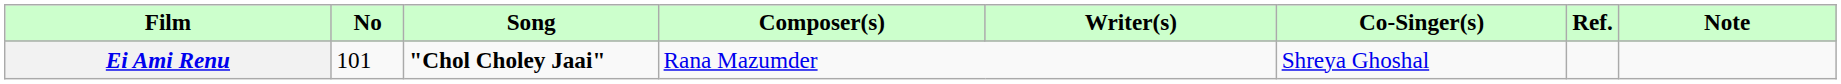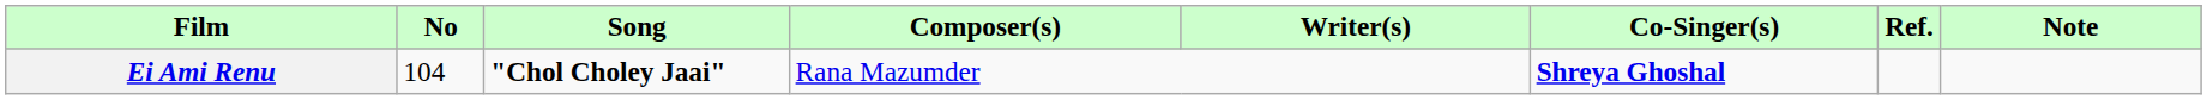 <table class="wikitable plainrowheaders" style="width:100%;" textcolor:#000;">
 <tr style="background:#cfc; text-align:center;">
 <td scope="col" style="width:18%;"><strong>Film</strong></td>
 <td scope="col" style="width:4%;"><strong>No</strong></td>
 <td scope="col" style="width:14%;"><strong>Song</strong></td>
 <td scope="col" style="width:18%;"><strong>Composer(s)</strong></td>
 <td scope="col" style="width:16%;"><strong>Writer(s)</strong></td>
 <td scope="col" style="width:16%;"><strong>Co-Singer(s)</strong></td>
 <td scope="col" style="width:2%;"><strong>Ref.</strong></td>
 <td scope="col" style="width:12%;"><strong>Note</strong></td>
 </tr>
 <tr>
 <th scope="row"><em><a href='#'>Ei Ami Renu</a></em></th>
-<td>101</td>
+<td>104</td>
 <td><strong>"Chol Choley Jaai"</strong></td>
 <td colspan="2"><a href='#'>Rana Mazumder</a></td>
-<td><a href='#'>Shreya Ghoshal</a></td>
+<td><strong><a href='#'>Shreya Ghoshal</a></strong></td>
 <td></td>
 <td></td>
 </tr>
 </table>
